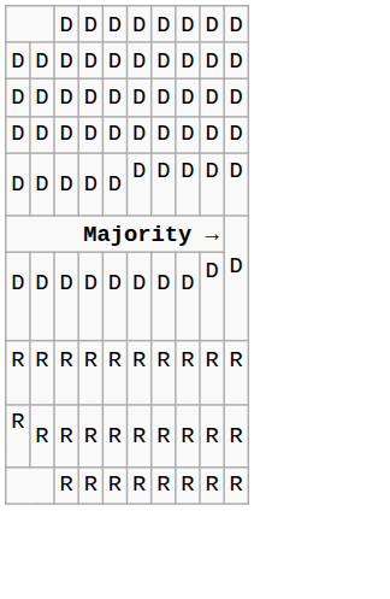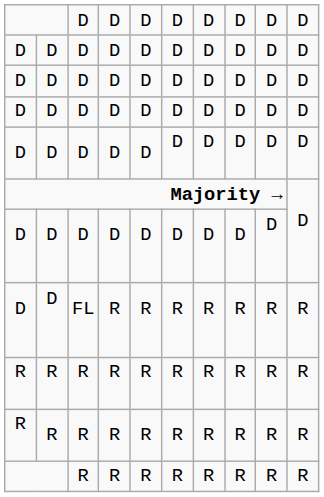 <table class="wikitable" style="text-align:center">
 <tr>
 <td colspan=2></td>
 <td>D</td>
 <td>D</td>
 <td>D</td>
 <td>D</td>
 <td>D</td>
 <td>D</td>
 <td>D</td>
 <td>D</td>
 </tr>
 <tr>
 <td width=10% >D</td>
 <td width=10% >D</td>
 <td width=10% >D</td>
 <td width=10% >D</td>
 <td width=10% >D</td>
 <td width=10% >D</td>
 <td width=10% >D</td>
 <td width=10% >D</td>
 <td width=10% >D</td>
 <td width=10% >D</td>
 </tr>
 <tr>
 <td>D</td>
 <td>D</td>
 <td>D</td>
 <td>D</td>
 <td>D</td>
 <td>D</td>
 <td>D</td>
 <td>D</td>
 <td>D</td>
 <td>D</td>
 </tr>
 <tr>
 <td>D</td>
 <td>D</td>
 <td>D</td>
 <td>D</td>
 <td>D</td>
 <td>D</td>
 <td>D</td>
 <td>D</td>
 <td>D</td>
 <td>D</td>
 </tr>
 <tr>
 <td>D</td>
 <td>D</td>
 <td>D</td>
 <td>D</td>
 <td>D</td>
 <td>D<br><br></td>
 <td>D<br><br></td>
 <td>D<br><br></td>
 <td>D<br><br></td>
 <td>D<br><br></td>
 </tr>
 <tr>
 <td colspan=9 align=right><strong>Majority →</strong></td>
 <td rowspan=2 >D<br><br></td>
 </tr>
 <tr>
 <td>D<br><br></td>
 <td>D<br><br></td>
 <td>D<br><br></td>
 <td>D<br><br></td>
 <td>D<br><br></td>
 <td>D<br><br></td>
 <td>D<br><br></td>
 <td>D<br><br></td>
 <td>D<br><br><br></td>
 </tr>
 <tr>
+<td>D<br><br></td>
+<td>D<br><br><br></td>
+<td>FL<br><br></td>
+<td>R<br><br></td>
+<td>R<br><br></td>
+<td>R<br><br></td>
+<td>R<br><br></td>
+<td>R<br><br></td>
+<td>R<br><br></td>
+<td>R<br><br></td>
+</tr>
+<tr>
 <td>R<br><br></td>
 <td>R<br><br></td>
 <td>R<br><br></td>
 <td>R<br><br></td>
 <td>R<br><br></td>
 <td>R<br><br></td>
 <td>R<br><br></td>
 <td>R<br><br></td>
 <td>R<br><br></td>
 <td>R<br><br></td>
 </tr>
 <tr>
 <td>R<br><br></td>
 <td>R</td>
 <td>R</td>
 <td>R</td>
 <td>R</td>
 <td>R</td>
 <td>R</td>
 <td>R</td>
 <td>R</td>
 <td>R</td>
 </tr>
 <tr>
 <td colspan=2></td>
 <td>R</td>
 <td>R</td>
 <td>R</td>
 <td>R</td>
 <td>R</td>
 <td>R</td>
 <td>R</td>
 <td>R</td>
 </tr>
 </table>
